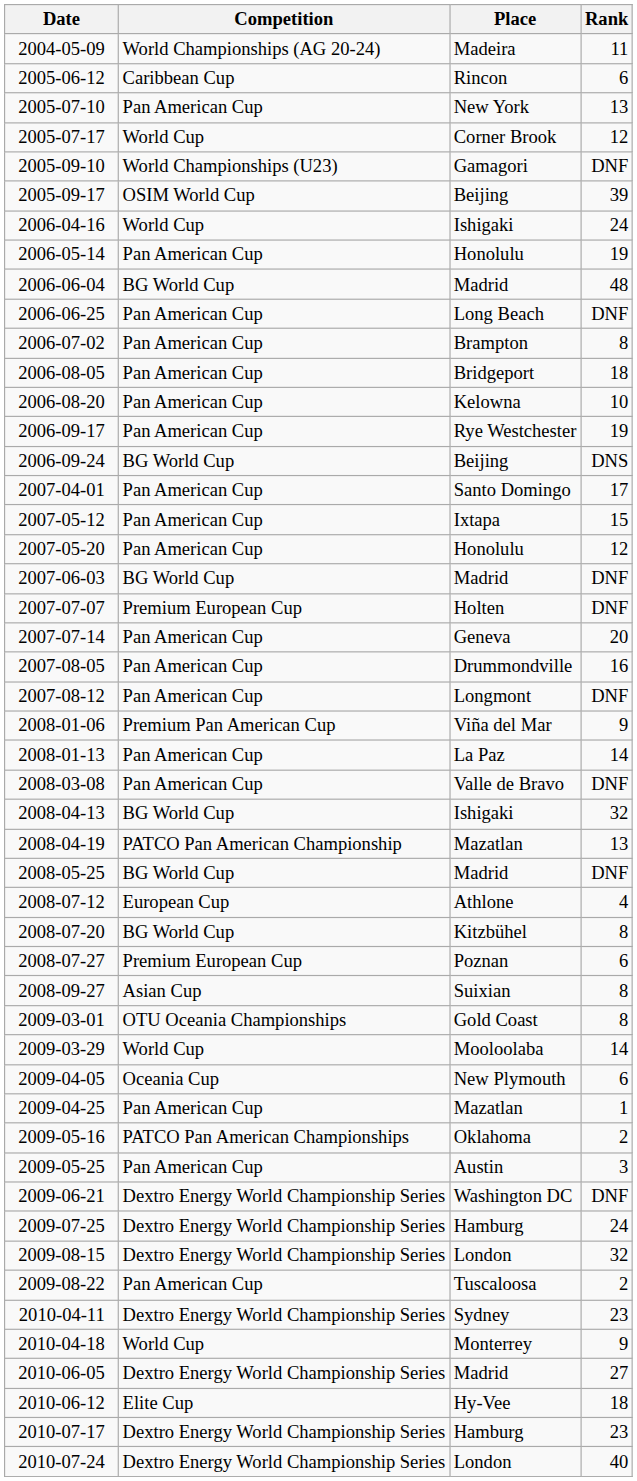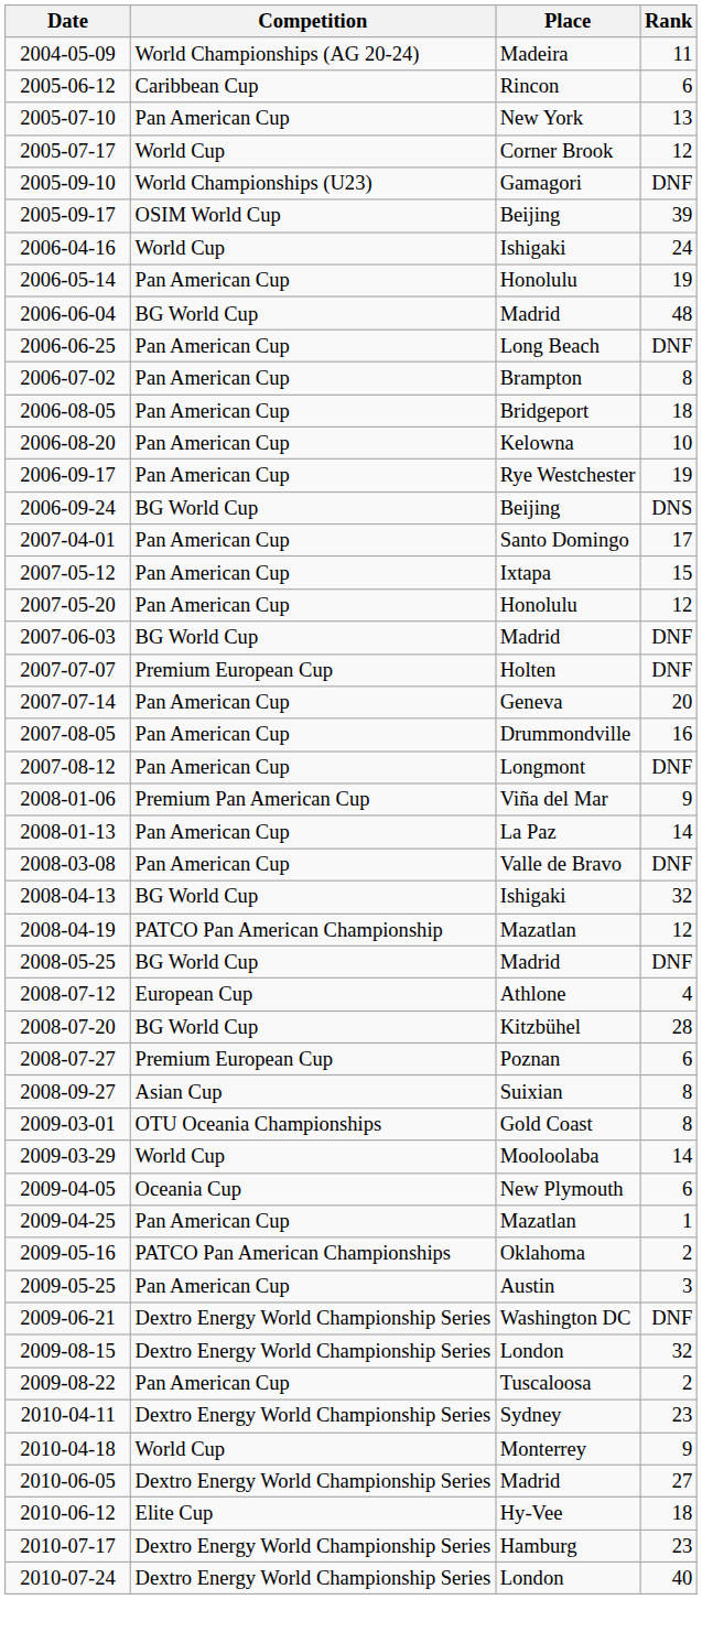 <table class="wikitable sortable">
 <tr>
 <th>Date</th>
 <th>Competition</th>
 <th>Place</th>
 <th>Rank</th>
 </tr>
 <tr>
 <td style="text-align:right">  2004-05-09  </td>
 <td>World Championships (AG 20-24)</td>
 <td>Madeira</td>
 <td style="text-align:right">11</td>
 </tr>
 <tr>
 <td style="text-align:right">  2005-06-12  </td>
 <td>Caribbean Cup</td>
 <td>Rincon</td>
 <td style="text-align:right">6</td>
 </tr>
 <tr>
 <td style="text-align:right">  2005-07-10  </td>
 <td>Pan American Cup</td>
 <td>New York</td>
 <td style="text-align:right">13</td>
 </tr>
 <tr>
 <td style="text-align:right">  2005-07-17  </td>
 <td>World Cup</td>
 <td>Corner Brook</td>
 <td style="text-align:right">12</td>
 </tr>
 <tr>
 <td style="text-align:right">  2005-09-10  </td>
 <td>World Championships (U23)</td>
 <td>Gamagori</td>
 <td style="text-align:right">DNF</td>
 </tr>
 <tr>
 <td style="text-align:right">  2005-09-17  </td>
 <td>OSIM World Cup</td>
 <td>Beijing</td>
 <td style="text-align:right">39</td>
 </tr>
 <tr>
 <td style="text-align:right">  2006-04-16  </td>
 <td>World Cup</td>
 <td>Ishigaki</td>
 <td style="text-align:right">24</td>
 </tr>
 <tr>
 <td style="text-align:right">  2006-05-14  </td>
 <td>Pan American Cup</td>
 <td>Honolulu</td>
 <td style="text-align:right">19</td>
 </tr>
 <tr>
 <td style="text-align:right">  2006-06-04  </td>
 <td>BG World Cup</td>
 <td>Madrid</td>
 <td style="text-align:right">48</td>
 </tr>
 <tr>
 <td style="text-align:right">  2006-06-25  </td>
 <td>Pan American Cup</td>
 <td>Long Beach</td>
 <td style="text-align:right">DNF</td>
 </tr>
 <tr>
 <td style="text-align:right">  2006-07-02  </td>
 <td>Pan American Cup</td>
 <td>Brampton</td>
 <td style="text-align:right">8</td>
 </tr>
 <tr>
 <td style="text-align:right">  2006-08-05  </td>
 <td>Pan American Cup</td>
 <td>Bridgeport</td>
 <td style="text-align:right">18</td>
 </tr>
 <tr>
 <td style="text-align:right">  2006-08-20  </td>
 <td>Pan American Cup</td>
 <td>Kelowna</td>
 <td style="text-align:right">10</td>
 </tr>
 <tr>
 <td style="text-align:right">  2006-09-17  </td>
 <td>Pan American Cup</td>
 <td>Rye Westchester</td>
 <td style="text-align:right">19</td>
 </tr>
 <tr>
 <td style="text-align:right">  2006-09-24  </td>
 <td>BG World Cup</td>
 <td>Beijing</td>
 <td style="text-align:right">DNS</td>
 </tr>
 <tr>
 <td style="text-align:right">  2007-04-01  </td>
 <td>Pan American Cup</td>
 <td>Santo Domingo</td>
 <td style="text-align:right">17</td>
 </tr>
 <tr>
 <td style="text-align:right">  2007-05-12  </td>
 <td>Pan American Cup</td>
 <td>Ixtapa</td>
 <td style="text-align:right">15</td>
 </tr>
 <tr>
 <td style="text-align:right">  2007-05-20  </td>
 <td>Pan American Cup</td>
 <td>Honolulu</td>
 <td style="text-align:right">12</td>
 </tr>
 <tr>
 <td style="text-align:right">  2007-06-03  </td>
 <td>BG World Cup</td>
 <td>Madrid</td>
 <td style="text-align:right">DNF</td>
 </tr>
 <tr>
 <td style="text-align:right">  2007-07-07  </td>
 <td>Premium European Cup</td>
 <td>Holten</td>
 <td style="text-align:right">DNF</td>
 </tr>
 <tr>
 <td style="text-align:right">  2007-07-14  </td>
 <td>Pan American Cup</td>
 <td>Geneva</td>
 <td style="text-align:right">20</td>
 </tr>
 <tr>
 <td style="text-align:right">  2007-08-05  </td>
 <td>Pan American Cup</td>
 <td>Drummondville</td>
 <td style="text-align:right">16</td>
 </tr>
 <tr>
 <td style="text-align:right">  2007-08-12  </td>
 <td>Pan American Cup</td>
 <td>Longmont</td>
 <td style="text-align:right">DNF</td>
 </tr>
 <tr>
 <td style="text-align:right">  2008-01-06  </td>
 <td>Premium Pan American Cup</td>
 <td>Viña del Mar</td>
 <td style="text-align:right">9</td>
 </tr>
 <tr>
 <td style="text-align:right">  2008-01-13  </td>
 <td>Pan American Cup</td>
 <td>La Paz</td>
 <td style="text-align:right">14</td>
 </tr>
 <tr>
 <td style="text-align:right">  2008-03-08  </td>
 <td>Pan American Cup</td>
 <td>Valle de Bravo</td>
 <td style="text-align:right">DNF</td>
 </tr>
 <tr>
 <td style="text-align:right">  2008-04-13  </td>
 <td>BG World Cup</td>
 <td>Ishigaki</td>
 <td style="text-align:right">32</td>
 </tr>
 <tr>
 <td style="text-align:right">  2008-04-19  </td>
 <td>PATCO Pan American Championship</td>
 <td>Mazatlan</td>
-<td style="text-align:right">13</td>
+<td style="text-align:right">12</td>
 </tr>
 <tr>
 <td style="text-align:right">  2008-05-25  </td>
 <td>BG World Cup</td>
 <td>Madrid</td>
 <td style="text-align:right">DNF</td>
 </tr>
 <tr>
 <td style="text-align:right">  2008-07-12  </td>
 <td>European Cup</td>
 <td>Athlone</td>
 <td style="text-align:right">4</td>
 </tr>
 <tr>
 <td style="text-align:right">  2008-07-20  </td>
 <td>BG World Cup</td>
 <td>Kitzbühel</td>
-<td style="text-align:right">8</td>
+<td style="text-align:right">28</td>
 </tr>
 <tr>
 <td style="text-align:right">  2008-07-27  </td>
 <td>Premium European Cup</td>
 <td>Poznan</td>
 <td style="text-align:right">6</td>
 </tr>
 <tr>
 <td style="text-align:right">  2008-09-27  </td>
 <td>Asian Cup</td>
 <td>Suixian</td>
 <td style="text-align:right">8</td>
 </tr>
 <tr>
 <td style="text-align:right">  2009-03-01  </td>
 <td>OTU Oceania Championships</td>
 <td>Gold Coast</td>
 <td style="text-align:right">8</td>
 </tr>
 <tr>
 <td style="text-align:right">  2009-03-29  </td>
 <td>World Cup</td>
 <td>Mooloolaba</td>
 <td style="text-align:right">14</td>
 </tr>
 <tr>
 <td style="text-align:right">  2009-04-05  </td>
 <td>Oceania Cup</td>
 <td>New Plymouth</td>
 <td style="text-align:right">6</td>
 </tr>
 <tr>
 <td style="text-align:right">  2009-04-25  </td>
 <td>Pan American Cup</td>
 <td>Mazatlan</td>
 <td style="text-align:right">1</td>
 </tr>
 <tr>
 <td style="text-align:right">  2009-05-16  </td>
 <td>PATCO Pan American Championships</td>
 <td>Oklahoma</td>
 <td style="text-align:right">2</td>
 </tr>
 <tr>
 <td style="text-align:right">  2009-05-25  </td>
 <td>Pan American Cup</td>
 <td>Austin</td>
 <td style="text-align:right">3</td>
 </tr>
 <tr>
 <td style="text-align:right">  2009-06-21  </td>
 <td>Dextro Energy World Championship Series</td>
 <td>Washington DC</td>
 <td style="text-align:right">DNF</td>
 </tr>
 <tr>
-<td style="text-align:right">  2009-07-25  </td>
-<td>Dextro Energy World Championship Series</td>
-<td>Hamburg</td>
-<td style="text-align:right">24</td>
-</tr>
-<tr>
 <td style="text-align:right">  2009-08-15  </td>
 <td>Dextro Energy World Championship Series</td>
 <td>London</td>
 <td style="text-align:right">32</td>
 </tr>
 <tr>
 <td style="text-align:right">  2009-08-22  </td>
 <td>Pan American Cup</td>
 <td>Tuscaloosa</td>
 <td style="text-align:right">2</td>
 </tr>
 <tr>
 <td style="text-align:right">  2010-04-11  </td>
 <td>Dextro Energy World Championship Series</td>
 <td>Sydney</td>
 <td style="text-align:right">23</td>
 </tr>
 <tr>
 <td style="text-align:right">  2010-04-18  </td>
 <td>World Cup</td>
 <td>Monterrey</td>
 <td style="text-align:right">9</td>
 </tr>
 <tr>
 <td style="text-align:right">  2010-06-05  </td>
 <td>Dextro Energy World Championship Series</td>
 <td>Madrid</td>
 <td style="text-align:right">27</td>
 </tr>
 <tr>
 <td style="text-align:right">  2010-06-12  </td>
 <td>Elite Cup</td>
 <td>Hy-Vee</td>
 <td style="text-align:right">18</td>
 </tr>
 <tr>
 <td style="text-align:right">  2010-07-17  </td>
 <td>Dextro Energy World Championship Series</td>
 <td>Hamburg</td>
 <td style="text-align:right">23</td>
 </tr>
 <tr>
 <td style="text-align:right">  2010-07-24  </td>
 <td>Dextro Energy World Championship Series</td>
 <td>London</td>
 <td style="text-align:right">40</td>
 </tr>
 </table>
